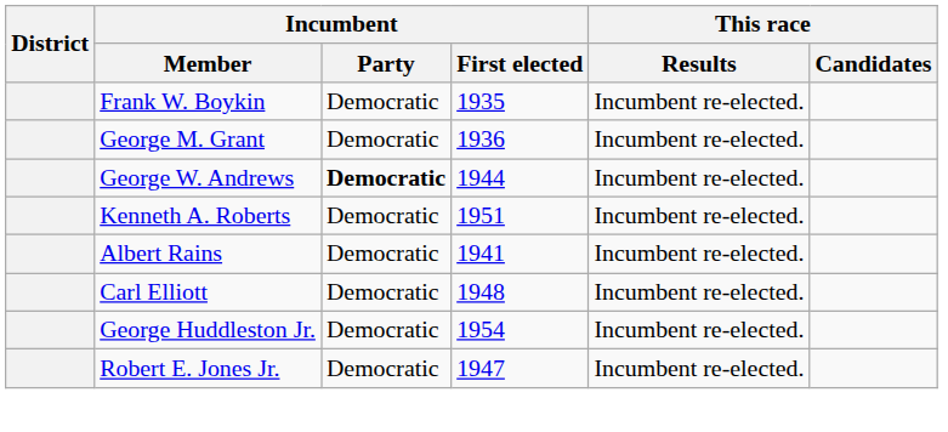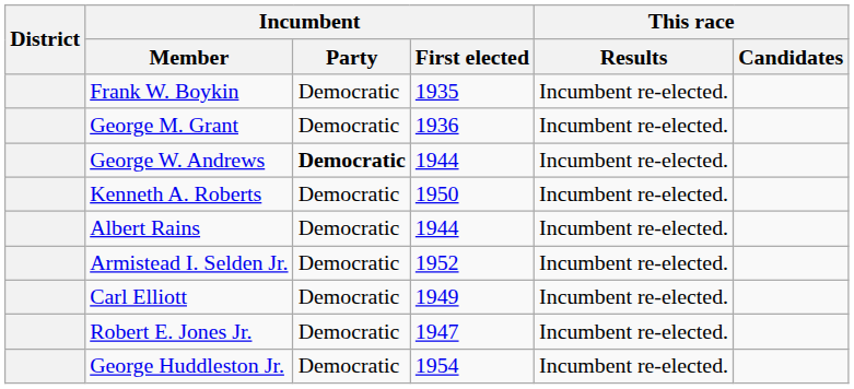 <table class=wikitable>
 <tr>
 <th rowspan=2>District</th>
 <th colspan=3>Incumbent</th>
 <th colspan=2>This race</th>
 </tr>
 <tr>
 <th>Member</th>
 <th>Party</th>
 <th>First elected</th>
 <th>Results</th>
 <th>Candidates</th>
 </tr>
 <tr>
 <th></th>
 <td><a href='#'>Frank W. Boykin</a></td>
 <td>Democratic</td>
 <td><a href='#'>1935 </a></td>
 <td>Incumbent re-elected.</td>
 <td nowrap></td>
 </tr>
 <tr>
 <th></th>
 <td><a href='#'>George M. Grant</a></td>
 <td>Democratic</td>
 <td><a href='#'>1936</a></td>
 <td>Incumbent re-elected.</td>
 <td nowrap></td>
 </tr>
 <tr>
 <th></th>
 <td><a href='#'>George W. Andrews</a></td>
 <td><strong>Democratic</strong></td>
 <td><a href='#'>1944</a></td>
 <td>Incumbent re-elected.</td>
 <td nowrap></td>
 </tr>
 <tr>
 <th></th>
 <td><a href='#'>Kenneth A. Roberts</a></td>
 <td>Democratic</td>
-<td><a href='#'>1951</a></td>
+<td><a href='#'>1950</a></td>
 <td>Incumbent re-elected.</td>
 <td nowrap></td>
 </tr>
 <tr>
 <th></th>
 <td><a href='#'>Albert Rains</a></td>
 <td>Democratic</td>
-<td><a href='#'>1941</a></td>
+<td><a href='#'>1944</a></td>
+<td>Incumbent re-elected.</td>
+<td nowrap></td>
+</tr>
+<tr>
+<th></th>
+<td><a href='#'>Armistead I. Selden Jr.</a></td>
+<td>Democratic</td>
+<td><a href='#'>1952</a></td>
 <td>Incumbent re-elected.</td>
 <td nowrap></td>
 </tr>
 <tr>
 <th></th>
 <td><a href='#'>Carl Elliott</a></td>
 <td>Democratic</td>
-<td><a href='#'>1948</a></td>
+<td><a href='#'>1949</a></td>
+<td>Incumbent re-elected.</td>
+<td nowrap></td>
+</tr>
+<tr>
+<th></th>
+<td><a href='#'>Robert E. Jones Jr.</a></td>
+<td>Democratic</td>
+<td><a href='#'>1947 </a></td>
 <td>Incumbent re-elected.</td>
 <td nowrap></td>
 </tr>
 <tr>
 <th></th>
 <td><a href='#'>George Huddleston Jr.</a></td>
 <td>Democratic</td>
 <td><a href='#'>1954</a></td>
 <td>Incumbent re-elected.</td>
 <td nowrap></td>
 </tr>
-<tr>
-<th></th>
-<td><a href='#'>Robert E. Jones Jr.</a></td>
-<td>Democratic</td>
-<td><a href='#'>1947 </a></td>
-<td>Incumbent re-elected.</td>
-<td nowrap></td>
-</tr>
 </table>
